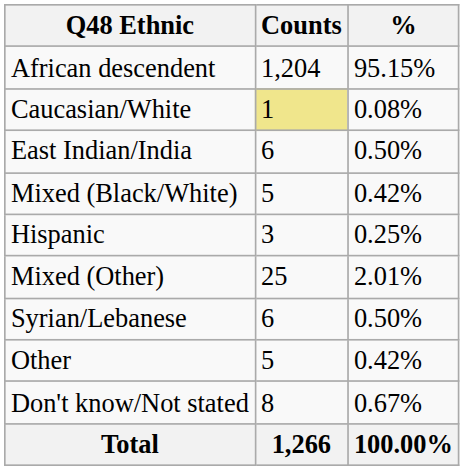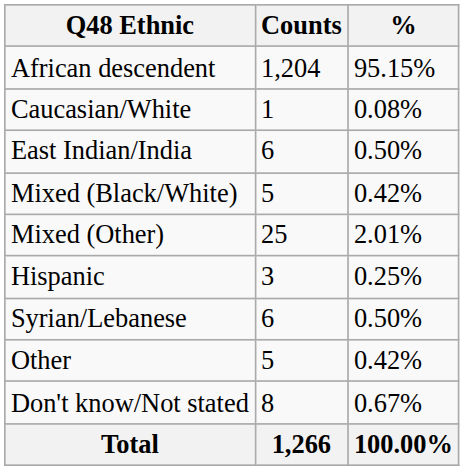 <table class="wikitable sortable">
 <tr>
 <th>Q48 Ethnic</th>
 <th>Counts</th>
 <th>%</th>
 </tr>
 <tr>
 <td>African descendent</td>
 <td>1,204</td>
 <td>95.15%</td>
 </tr>
 <tr>
 <td>Caucasian/White</td>
-<td style="background: khaki;">1</td>
+<td>1</td>
 <td>0.08%</td>
 </tr>
 <tr>
 <td>East Indian/India</td>
 <td>6</td>
 <td>0.50%</td>
 </tr>
 <tr>
 <td>Mixed (Black/White)</td>
 <td>5</td>
 <td>0.42%</td>
 </tr>
 <tr>
+<td>Mixed (Other)</td>
+<td>25</td>
+<td>2.01%</td>
+</tr>
+<tr>
 <td>Hispanic</td>
 <td>3</td>
 <td>0.25%</td>
-</tr>
-<tr>
-<td>Mixed (Other)</td>
-<td>25</td>
-<td>2.01%</td>
 </tr>
 <tr>
 <td>Syrian/Lebanese</td>
 <td>6</td>
 <td>0.50%</td>
 </tr>
 <tr>
 <td>Other</td>
 <td>5</td>
 <td>0.42%</td>
 </tr>
 <tr>
 <td>Don't know/Not stated</td>
 <td>8</td>
 <td>0.67%</td>
 </tr>
 <tr>
 <th>Total</th>
 <th>1,266</th>
 <th>100.00%</th>
 </tr>
 </table>
